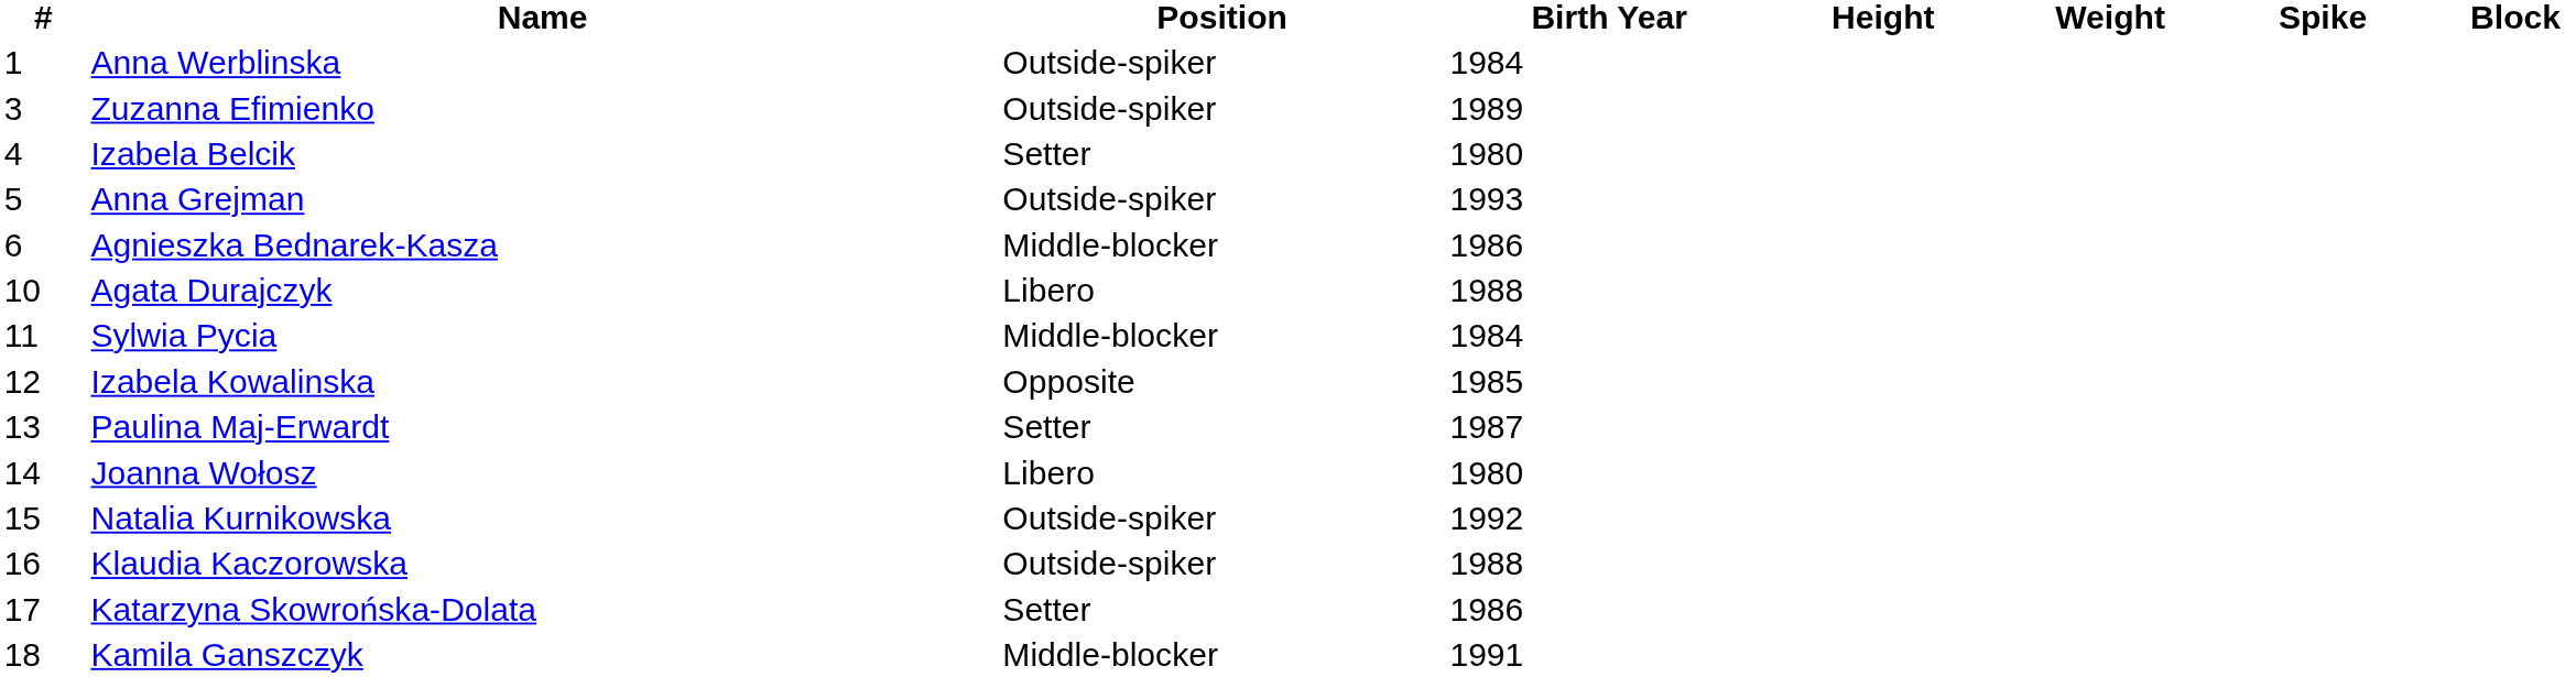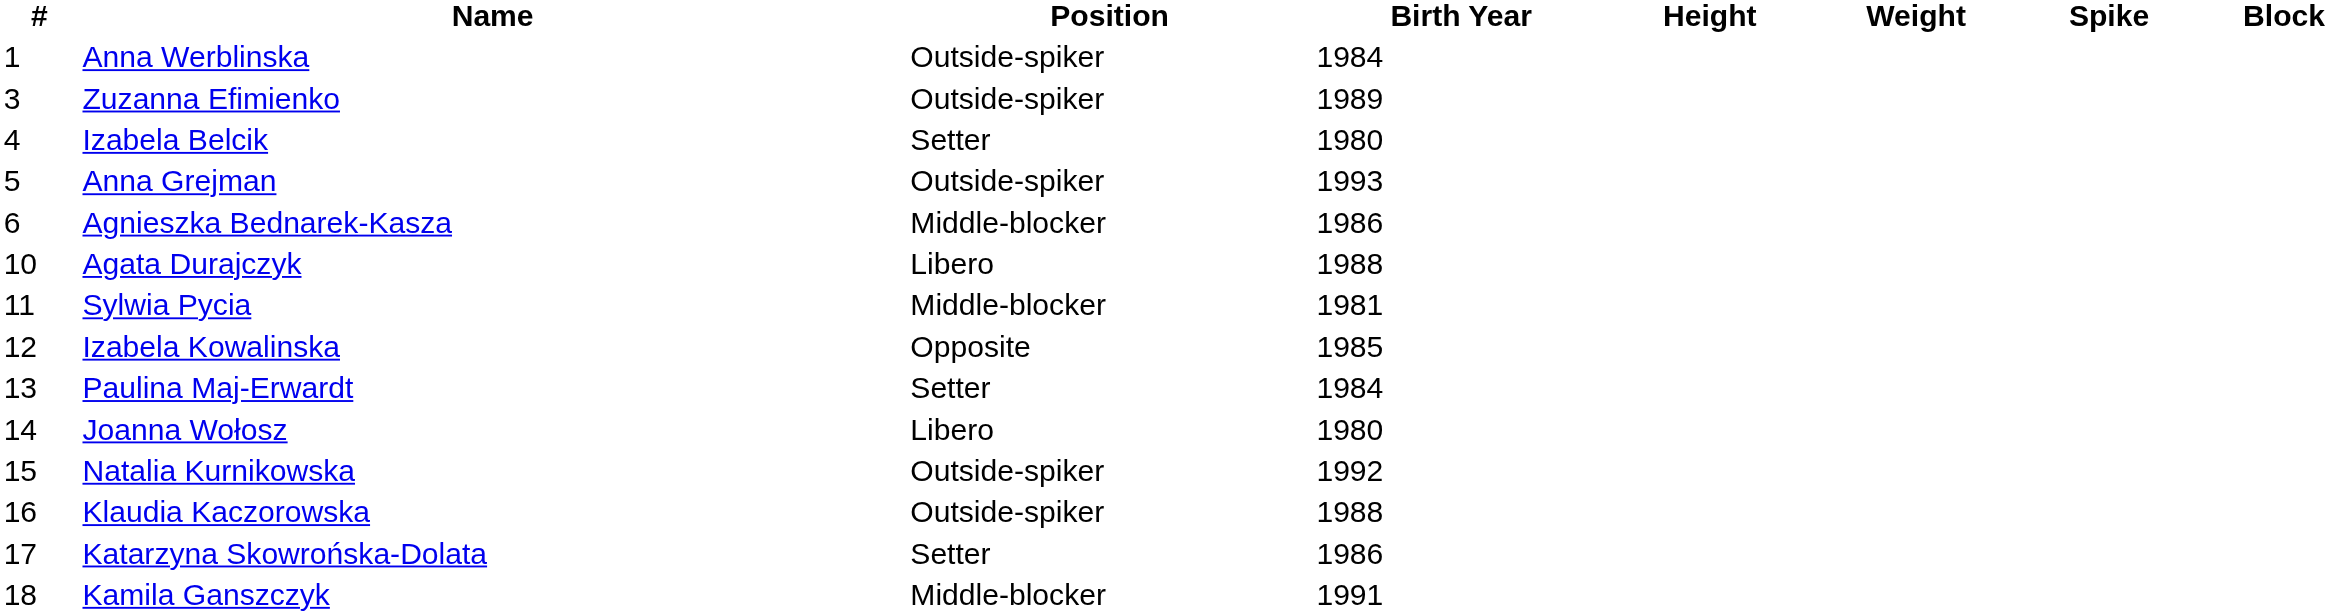 <table class="sortable" style="background:transparent; margin:0px; width:100%;">
 <tr>
 <th>#</th>
 <th>Name</th>
 <th>Position</th>
 <th>Birth Year</th>
 <th>Height</th>
 <th>Weight</th>
 <th>Spike</th>
 <th>Block</th>
 </tr>
 <tr>
 <td>1</td>
 <td><a href='#'>Anna Werblinska</a></td>
 <td>Outside-spiker</td>
 <td>1984</td>
 <td></td>
 <td></td>
 <td></td>
 <td></td>
 </tr>
 <tr>
 <td>3</td>
 <td><a href='#'>Zuzanna Efimienko</a></td>
 <td>Outside-spiker</td>
 <td>1989</td>
 <td></td>
 <td></td>
 <td></td>
 <td></td>
 </tr>
 <tr>
 <td>4</td>
 <td><a href='#'>Izabela Belcik</a></td>
 <td>Setter</td>
 <td>1980</td>
 <td></td>
 <td></td>
 <td></td>
 <td></td>
 </tr>
 <tr>
 <td>5</td>
 <td><a href='#'>Anna Grejman</a></td>
 <td>Outside-spiker</td>
 <td>1993</td>
 <td></td>
 <td></td>
 <td></td>
 <td></td>
 </tr>
 <tr>
 <td>6</td>
 <td><a href='#'>Agnieszka Bednarek-Kasza</a></td>
 <td>Middle-blocker</td>
 <td>1986</td>
 <td></td>
 <td></td>
 <td></td>
 <td></td>
 </tr>
 <tr>
 <td>10</td>
 <td><a href='#'>Agata Durajczyk</a></td>
 <td>Libero</td>
 <td>1988</td>
 <td></td>
 <td></td>
 <td></td>
 <td></td>
 </tr>
 <tr>
 <td>11</td>
 <td><a href='#'>Sylwia Pycia</a></td>
 <td>Middle-blocker</td>
-<td>1984</td>
+<td>1981</td>
 <td></td>
 <td></td>
 <td></td>
 <td></td>
 </tr>
 <tr>
 <td>12</td>
 <td><a href='#'>Izabela Kowalinska</a></td>
 <td>Opposite</td>
 <td>1985</td>
 <td></td>
 <td></td>
 <td></td>
 <td></td>
 </tr>
 <tr>
 <td>13</td>
 <td><a href='#'>Paulina Maj-Erwardt</a></td>
 <td>Setter</td>
-<td>1987</td>
+<td>1984</td>
 <td></td>
 <td></td>
 <td></td>
 <td></td>
 </tr>
 <tr>
 <td>14</td>
 <td><a href='#'>Joanna Wołosz</a></td>
 <td>Libero</td>
 <td>1980</td>
 <td></td>
 <td></td>
 <td></td>
 <td></td>
 </tr>
 <tr>
 <td>15</td>
 <td><a href='#'>Natalia Kurnikowska</a></td>
 <td>Outside-spiker</td>
 <td>1992</td>
 <td></td>
 <td></td>
 <td></td>
 <td></td>
 </tr>
 <tr>
 <td>16</td>
 <td><a href='#'>Klaudia Kaczorowska</a></td>
 <td>Outside-spiker</td>
 <td>1988</td>
 <td></td>
 <td></td>
 <td></td>
 <td></td>
 </tr>
 <tr>
 <td>17</td>
 <td><a href='#'>Katarzyna Skowrońska-Dolata</a></td>
 <td>Setter</td>
 <td>1986</td>
 <td></td>
 <td></td>
 <td></td>
 <td></td>
 </tr>
 <tr>
 <td>18</td>
 <td><a href='#'>Kamila Ganszczyk</a></td>
 <td>Middle-blocker</td>
 <td>1991</td>
 <td></td>
 <td></td>
 <td></td>
 <td></td>
 </tr>
 </table>
